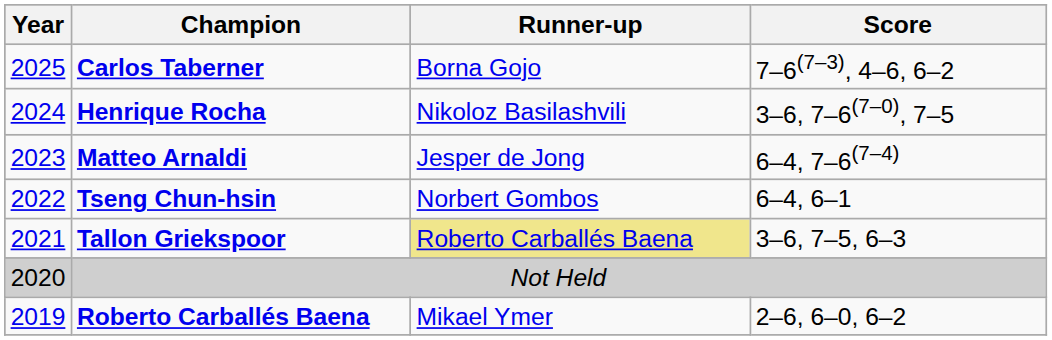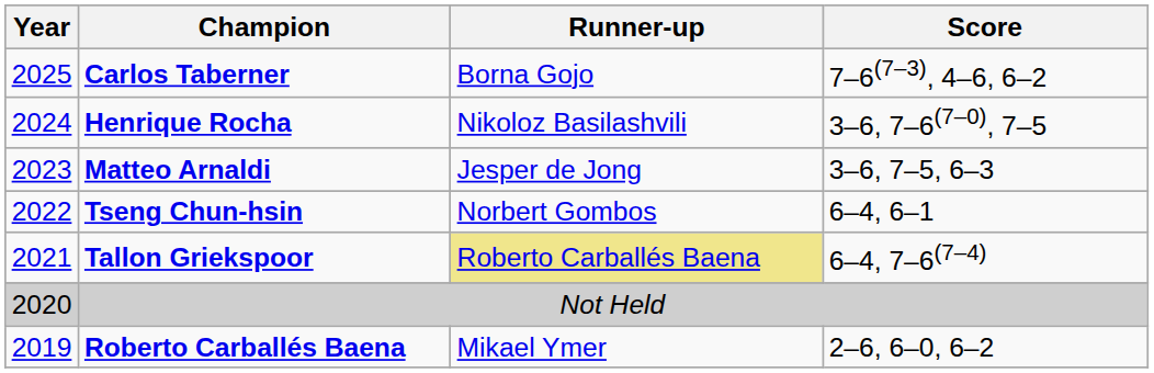 <table class="wikitable" style="font-size:90%">
 <tr>
 <th>Year</th>
 <th width="200">Champion</th>
 <th width="200">Runner-up</th>
 <th width="175">Score</th>
 </tr>
 <tr>
 <td><a href='#'>2025</a></td>
 <td> <strong><a href='#'>Carlos Taberner</a></strong></td>
 <td> <a href='#'>Borna Gojo</a></td>
 <td>7–6<sup>(7–3)</sup>, 4–6, 6–2</td>
 </tr>
 <tr>
 <td><a href='#'>2024</a></td>
 <td> <strong><a href='#'>Henrique Rocha</a></strong></td>
 <td> <a href='#'>Nikoloz Basilashvili</a></td>
 <td>3–6, 7–6<sup>(7–0)</sup>, 7–5</td>
 </tr>
 <tr>
 <td><a href='#'>2023</a></td>
 <td> <strong><a href='#'>Matteo Arnaldi</a></strong></td>
 <td> <a href='#'>Jesper de Jong</a></td>
-<td>6–4, 7–6<sup>(7–4)</sup></td>
+<td>3–6, 7–5, 6–3</td>
 </tr>
 <tr>
 <td><a href='#'>2022</a></td>
 <td> <strong><a href='#'>Tseng Chun-hsin</a></strong></td>
 <td> <a href='#'>Norbert Gombos</a></td>
 <td>6–4, 6–1</td>
 </tr>
 <tr>
 <td><a href='#'>2021</a></td>
 <td> <strong><a href='#'>Tallon Griekspoor</a></strong></td>
 <td style="background: khaki;"> <a href='#'>Roberto Carballés Baena</a></td>
-<td>3–6, 7–5, 6–3</td>
+<td>6–4, 7–6<sup>(7–4)</sup></td>
 </tr>
 <tr>
 <td style="background:#cfcfcf">2020</td>
 <td colspan=3 align=center style="background:#cfcfcf"><em>Not Held</em></td>
 </tr>
 <tr>
 <td><a href='#'>2019</a></td>
 <td> <strong><a href='#'>Roberto Carballés Baena</a></strong></td>
 <td> <a href='#'>Mikael Ymer</a></td>
 <td>2–6, 6–0, 6–2</td>
 </tr>
 </table>
